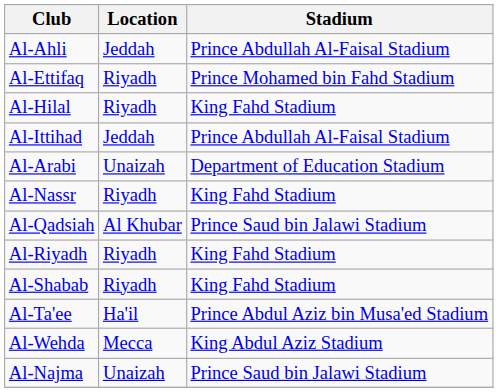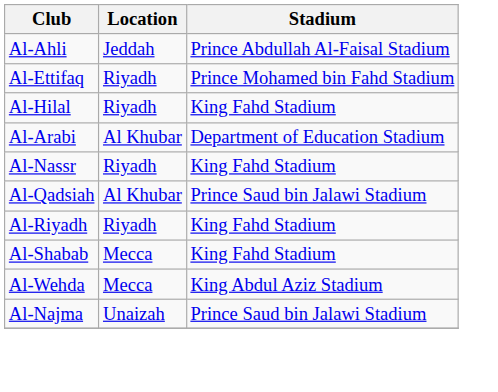 <table class="wikitable sortable">
 <tr>
 <th>Club</th>
 <th>Location</th>
 <th>Stadium</th>
 </tr>
 <tr>
 <td><a href='#'>Al-Ahli</a></td>
 <td><a href='#'>Jeddah</a></td>
 <td><a href='#'>Prince Abdullah Al-Faisal Stadium</a></td>
 </tr>
 <tr>
 <td><a href='#'>Al-Ettifaq</a></td>
 <td><a href='#'>Riyadh</a></td>
 <td><a href='#'>Prince Mohamed bin Fahd Stadium</a></td>
 </tr>
 <tr>
 <td><a href='#'>Al-Hilal</a></td>
 <td><a href='#'>Riyadh</a></td>
 <td><a href='#'>King Fahd Stadium</a></td>
 </tr>
 <tr>
-<td><a href='#'>Al-Ittihad</a></td>
-<td><a href='#'>Jeddah</a></td>
-<td><a href='#'>Prince Abdullah Al-Faisal Stadium</a></td>
-</tr>
-<tr>
 <td><a href='#'>Al-Arabi</a></td>
-<td><a href='#'>Unaizah</a></td>
+<td><a href='#'>Al Khubar</a></td>
 <td><a href='#'>Department of Education Stadium</a></td>
 </tr>
 <tr>
 <td><a href='#'>Al-Nassr</a></td>
 <td><a href='#'>Riyadh</a></td>
 <td><a href='#'>King Fahd Stadium</a></td>
 </tr>
 <tr>
 <td><a href='#'>Al-Qadsiah</a></td>
 <td><a href='#'>Al Khubar</a></td>
 <td><a href='#'>Prince Saud bin Jalawi Stadium</a></td>
 </tr>
 <tr>
 <td><a href='#'>Al-Riyadh</a></td>
 <td><a href='#'>Riyadh</a></td>
 <td><a href='#'>King Fahd Stadium</a></td>
 </tr>
 <tr>
 <td><a href='#'>Al-Shabab</a></td>
-<td><a href='#'>Riyadh</a></td>
+<td><a href='#'>Mecca</a></td>
 <td><a href='#'>King Fahd Stadium</a></td>
-</tr>
-<tr>
-<td><a href='#'>Al-Ta'ee</a></td>
-<td><a href='#'>Ha'il</a></td>
-<td><a href='#'>Prince Abdul Aziz bin Musa'ed Stadium</a></td>
 </tr>
 <tr>
 <td><a href='#'>Al-Wehda</a></td>
 <td><a href='#'>Mecca</a></td>
 <td><a href='#'>King Abdul Aziz Stadium</a></td>
 </tr>
 <tr>
 <td><a href='#'>Al-Najma</a></td>
 <td><a href='#'>Unaizah</a></td>
 <td><a href='#'>Prince Saud bin Jalawi Stadium</a></td>
 </tr>
 <tr>
 </tr>
 </table>
